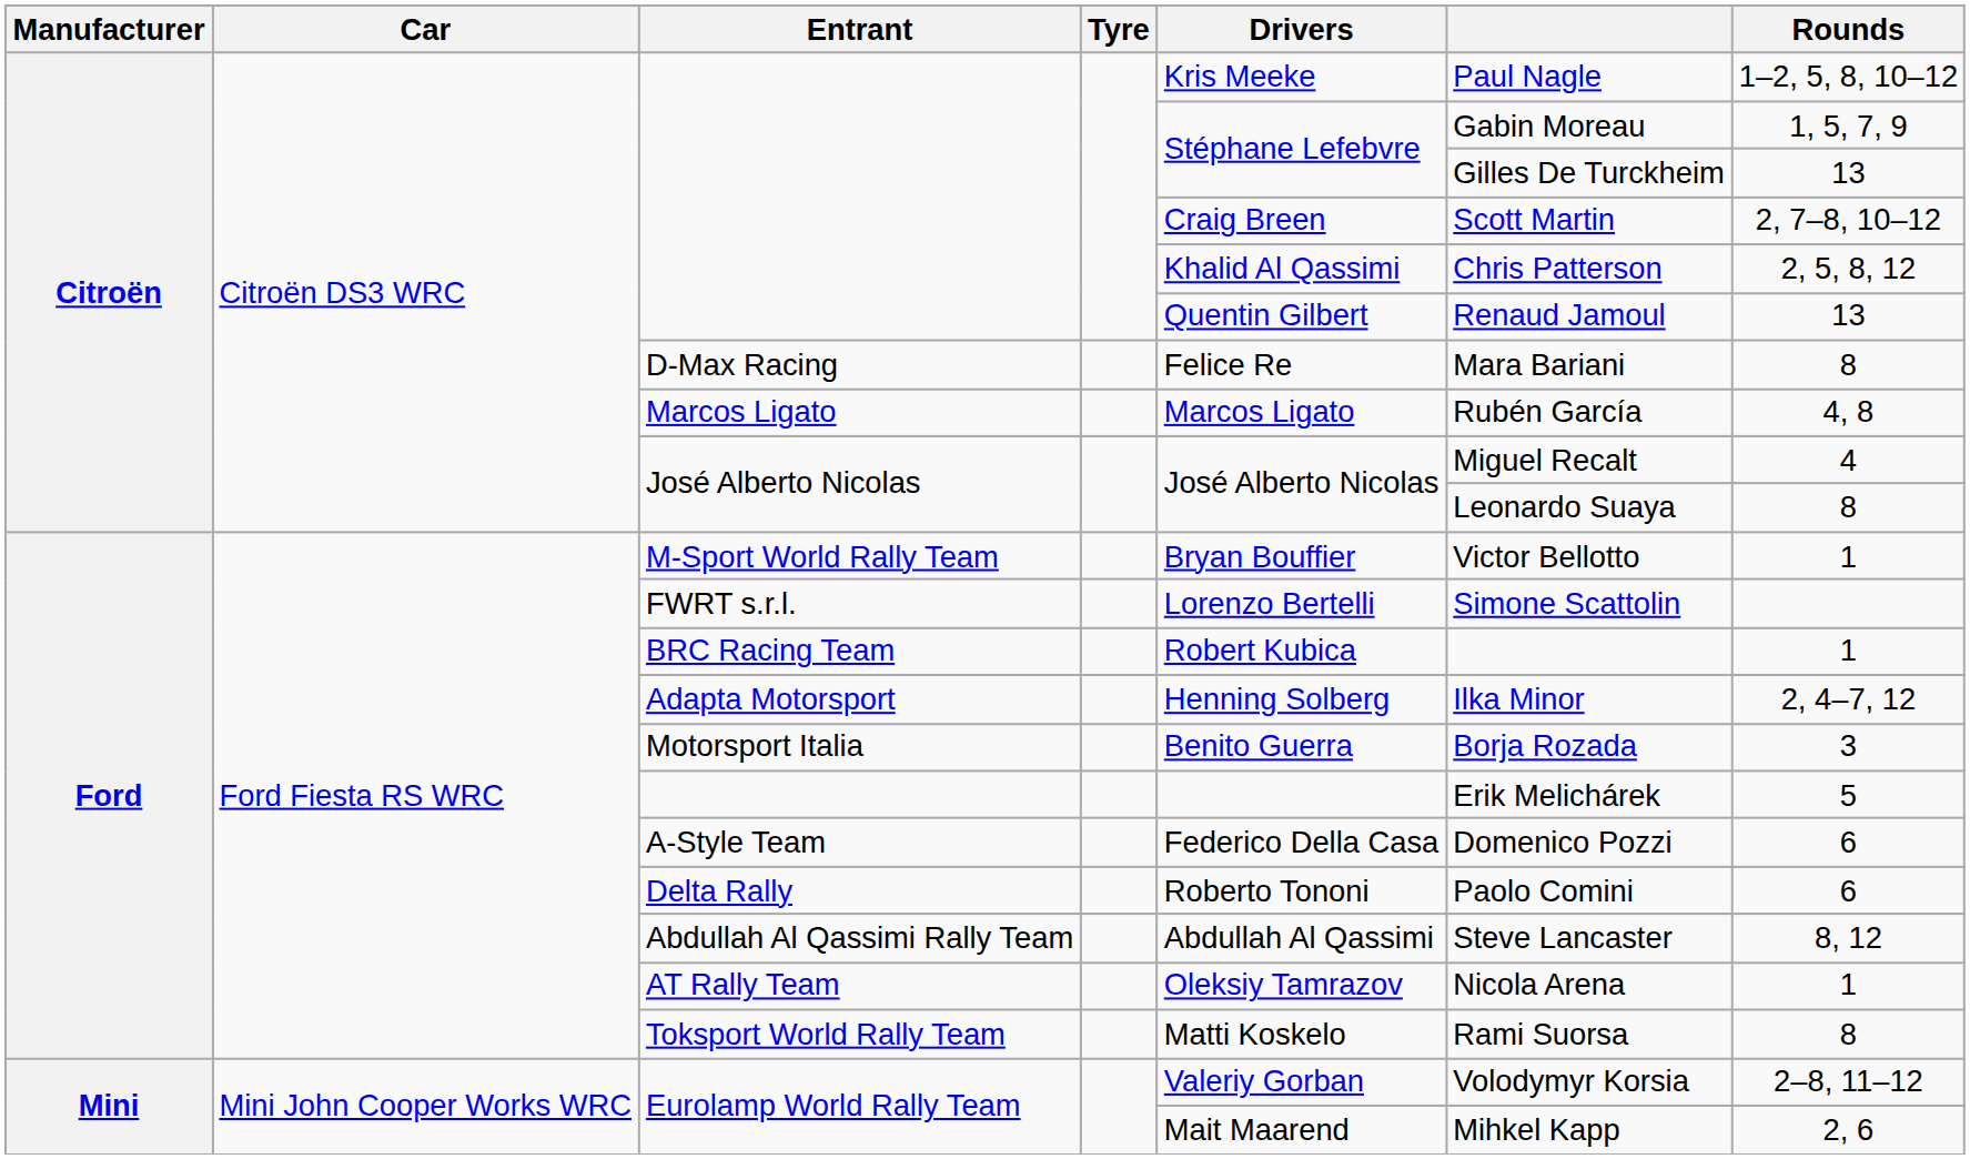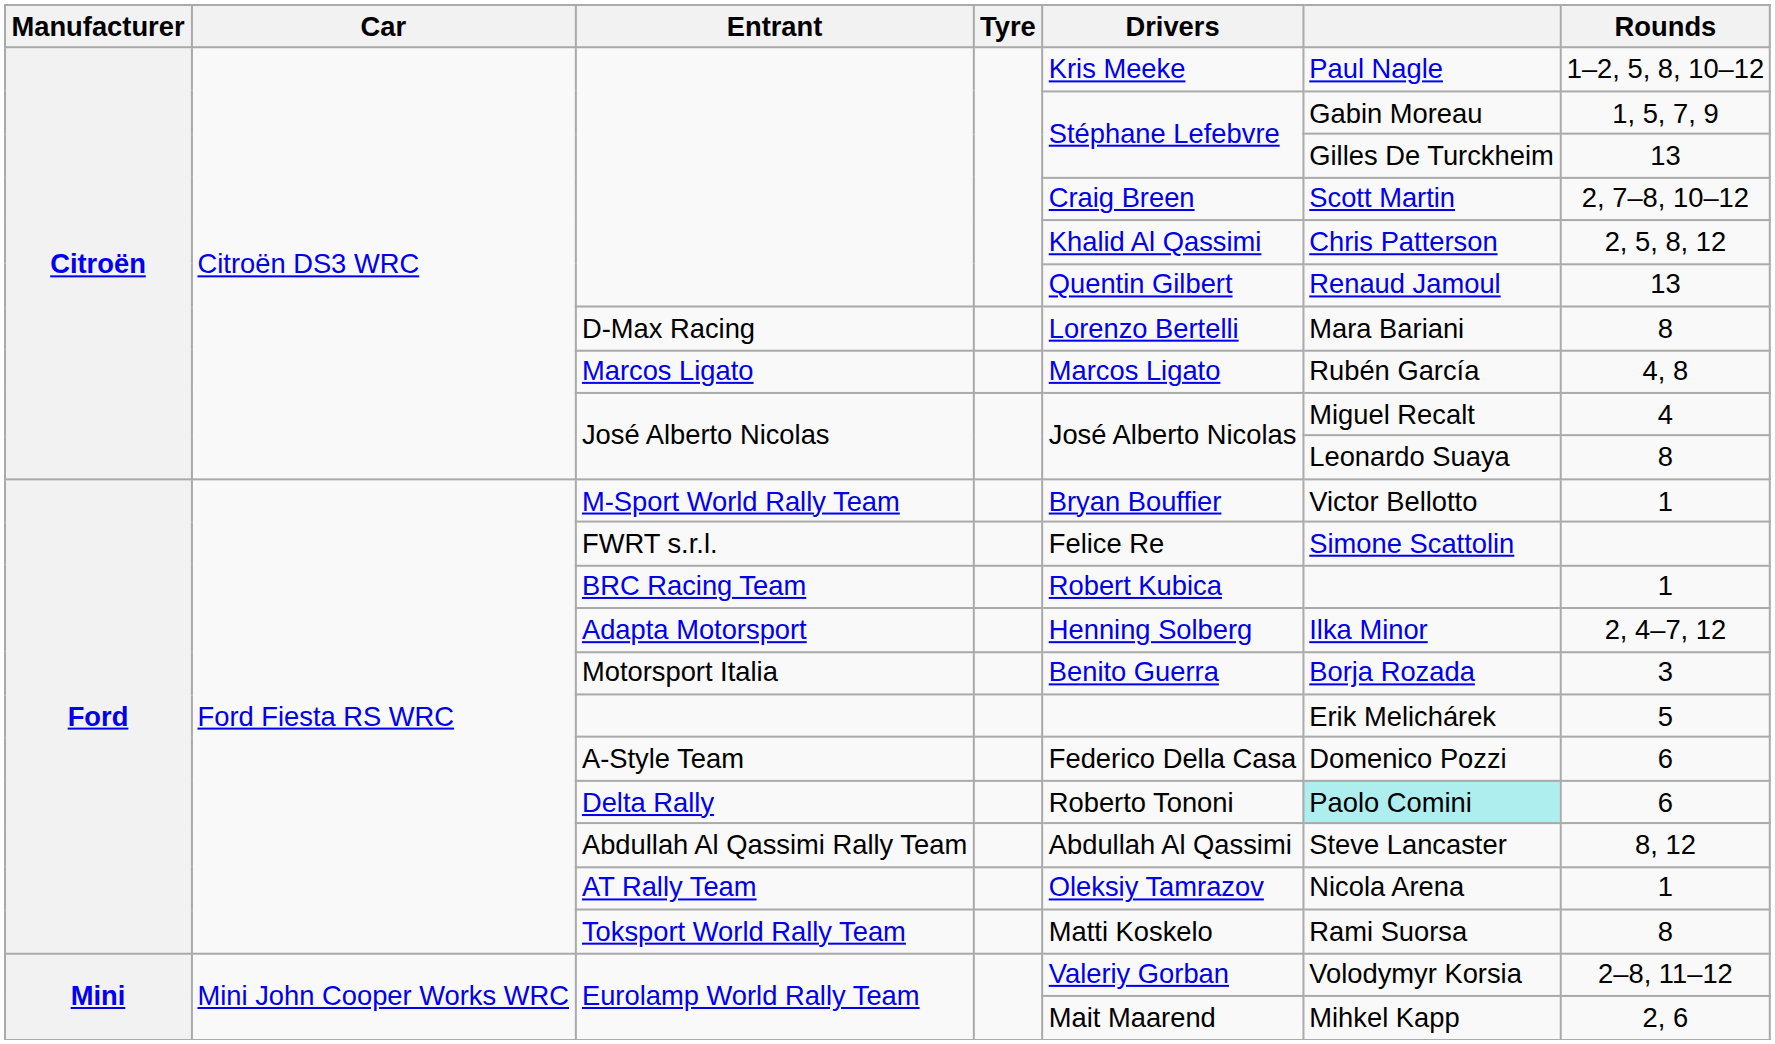 <table class="wikitable" style="font-size: 85%;">
 <tr>
 <th>Manufacturer</th>
 <th>Car</th>
 <th>Entrant</th>
 <th>Tyre</th>
 <th>Drivers</th>
 <th></th>
 <th>Rounds</th>
 </tr>
 <tr>
 <th rowspan=10><a href='#'>Citroën</a></th>
 <td rowspan=10><a href='#'>Citroën DS3 WRC</a></td>
 <td rowspan=6></td>
 <td rowspan=6 align="center"></td>
 <td> <a href='#'>Kris Meeke</a></td>
 <td> <a href='#'>Paul Nagle</a></td>
 <td align="center">1–2, 5, 8, 10–12</td>
 </tr>
 <tr>
 <td rowspan=2> <a href='#'>Stéphane Lefebvre</a></td>
 <td> Gabin Moreau</td>
 <td align="center">1, 5, 7, 9</td>
 </tr>
 <tr>
 <td> Gilles De Turckheim</td>
 <td align="center">13</td>
 </tr>
 <tr>
 <td> <a href='#'>Craig Breen</a></td>
 <td> <a href='#'>Scott Martin</a></td>
 <td align="center">2, 7–8, 10–12</td>
 </tr>
 <tr>
 <td nowrap> <a href='#'>Khalid Al Qassimi</a></td>
 <td> <a href='#'>Chris Patterson</a></td>
 <td align="center">2, 5, 8, 12</td>
 </tr>
 <tr>
 <td> <a href='#'>Quentin Gilbert</a></td>
 <td> <a href='#'>Renaud Jamoul</a></td>
 <td align="center">13</td>
 </tr>
 <tr>
 <td> D-Max Racing</td>
 <td align="center"></td>
-<td> Felice Re</td>
+<td> <a href='#'>Lorenzo Bertelli</a></td>
 <td> Mara Bariani</td>
 <td align="center">8</td>
 </tr>
 <tr>
 <td> <a href='#'>Marcos Ligato</a></td>
 <td align="center"></td>
 <td> <a href='#'>Marcos Ligato</a></td>
 <td> Rubén García</td>
 <td align="center">4, 8</td>
 </tr>
 <tr>
 <td rowspan=2 nowrap> José Alberto Nicolas</td>
 <td rowspan=2 align="center"></td>
 <td rowspan=2 nowrap> José Alberto Nicolas</td>
 <td> Miguel Recalt</td>
 <td align="center">4</td>
 </tr>
 <tr>
 <td> Leonardo Suaya</td>
 <td align="center">8</td>
 </tr>
 <tr>
 <th rowspan=11><a href='#'>Ford</a></th>
 <td rowspan=11><a href='#'>Ford Fiesta RS WRC</a></td>
 <td> <a href='#'>M-Sport World Rally Team</a></td>
 <td align="center"></td>
 <td> <a href='#'>Bryan Bouffier</a></td>
 <td> Victor Bellotto</td>
 <td align="center">1</td>
 </tr>
 <tr>
 <td> FWRT s.r.l.</td>
 <td align="center"></td>
-<td> <a href='#'>Lorenzo Bertelli</a></td>
+<td> Felice Re</td>
 <td> <a href='#'>Simone Scattolin</a></td>
 <td align="center"></td>
 </tr>
 <tr>
 <td> <a href='#'>BRC Racing Team</a></td>
 <td align="center"></td>
 <td> <a href='#'>Robert Kubica</a></td>
 <td></td>
 <td align="center">1</td>
 </tr>
 <tr>
 <td> <a href='#'>Adapta Motorsport</a></td>
 <td align="center"></td>
 <td> <a href='#'>Henning Solberg</a></td>
 <td> <a href='#'>Ilka Minor</a></td>
 <td align="center">2, 4–7, 12</td>
 </tr>
 <tr>
 <td> Motorsport Italia</td>
 <td align="center"></td>
 <td> <a href='#'>Benito Guerra</a></td>
 <td> <a href='#'>Borja Rozada</a></td>
 <td align="center">3</td>
 </tr>
 <tr>
 <td style="padding-right:24px"></td>
 <td align="center"></td>
 <td style="padding-right:24px"></td>
 <td> Erik Melichárek</td>
 <td align="center">5</td>
 </tr>
 <tr>
 <td> A-Style Team</td>
 <td align="center"></td>
 <td> Federico Della Casa</td>
 <td> Domenico Pozzi</td>
 <td align="center">6</td>
 </tr>
 <tr>
 <td> <a href='#'>Delta Rally</a></td>
 <td align="center"></td>
 <td> Roberto Tononi</td>
-<td> Paolo Comini</td>
+<td style="background: paleturquoise;"> Paolo Comini</td>
 <td align="center">6</td>
 </tr>
 <tr>
 <td> Abdullah Al Qassimi Rally Team</td>
 <td align="center"></td>
 <td> Abdullah Al Qassimi</td>
 <td> Steve Lancaster</td>
 <td align="center">8, 12</td>
 </tr>
 <tr>
 <td> <a href='#'>AT Rally Team</a></td>
 <td align="center"></td>
 <td> <a href='#'>Oleksiy Tamrazov</a></td>
 <td> Nicola Arena</td>
 <td align="center">1</td>
 </tr>
 <tr>
 <td> <a href='#'>Toksport World Rally Team</a></td>
 <td align="center"></td>
 <td> Matti Koskelo</td>
 <td> Rami Suorsa</td>
 <td align="center">8</td>
 </tr>
 <tr>
 <th rowspan=2><a href='#'>Mini</a></th>
 <td rowspan=2 nowrap><a href='#'>Mini John Cooper Works WRC</a></td>
 <td rowspan=2> <a href='#'>Eurolamp World Rally Team</a></td>
 <td rowspan=2 align="center"></td>
 <td> <a href='#'>Valeriy Gorban</a></td>
 <td> Volodymyr Korsia</td>
 <td align="center">2–8, 11–12</td>
 </tr>
 <tr>
 <td> Mait Maarend</td>
 <td> Mihkel Kapp</td>
 <td align="center">2, 6</td>
 </tr>
 <tr>
 </tr>
 </table>
